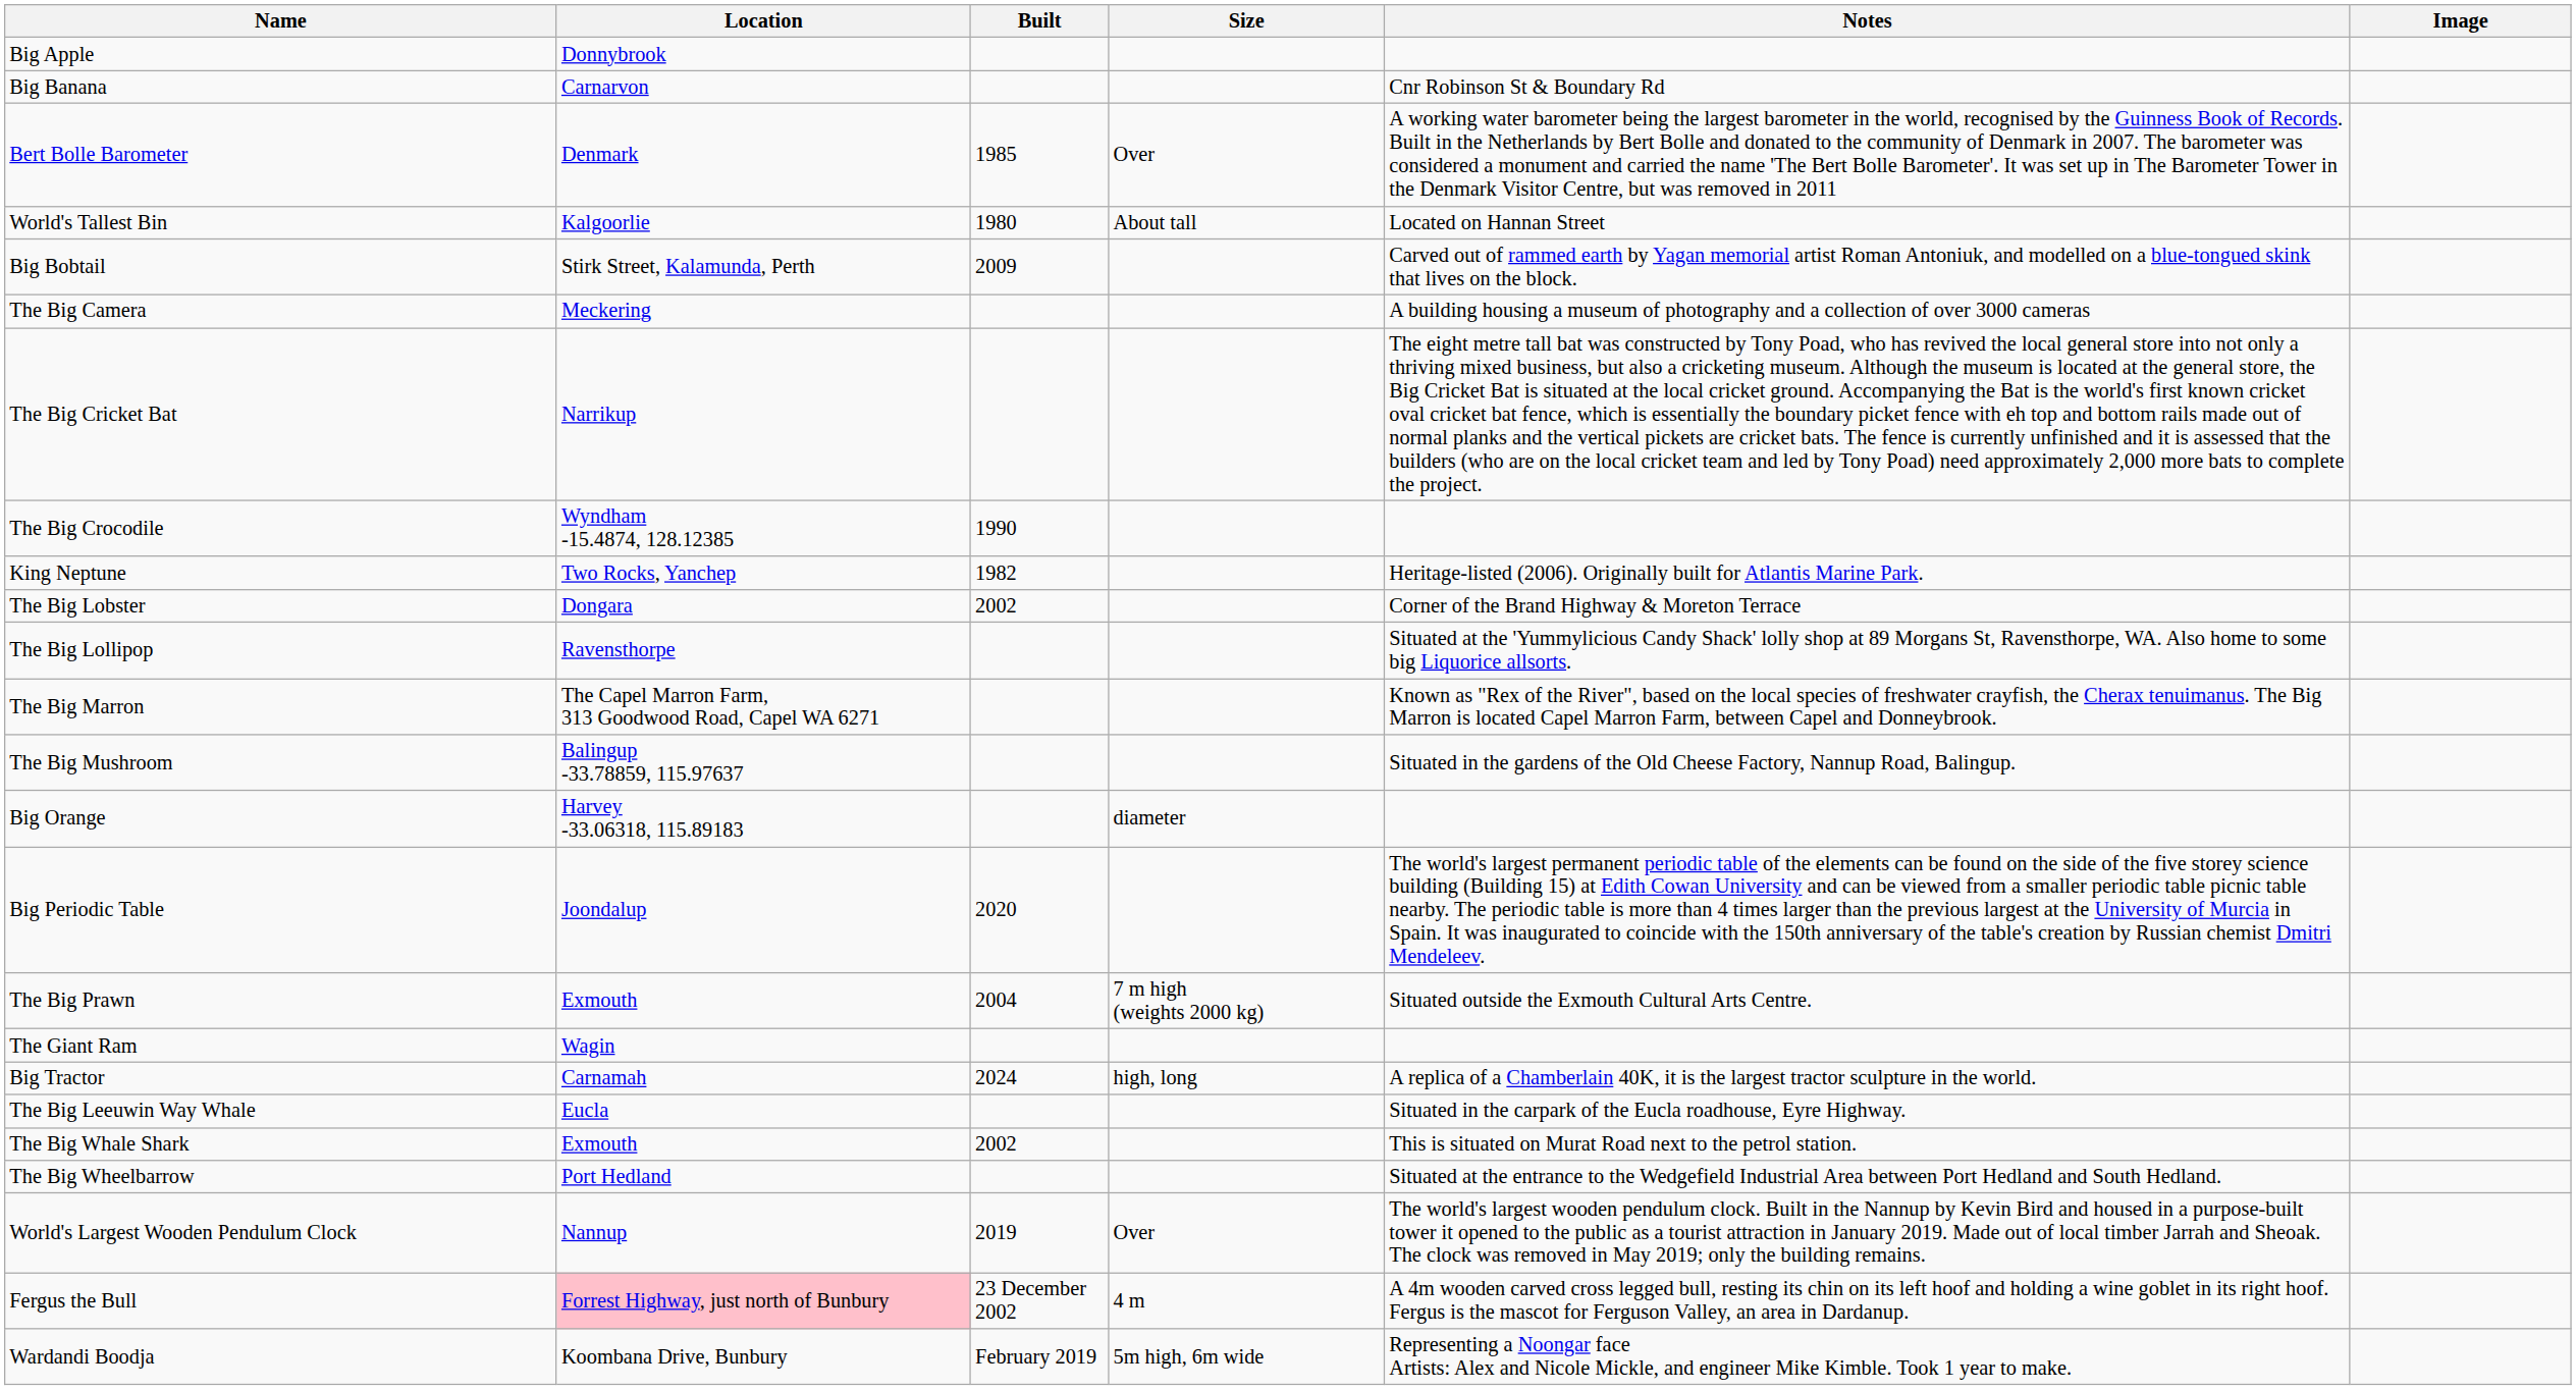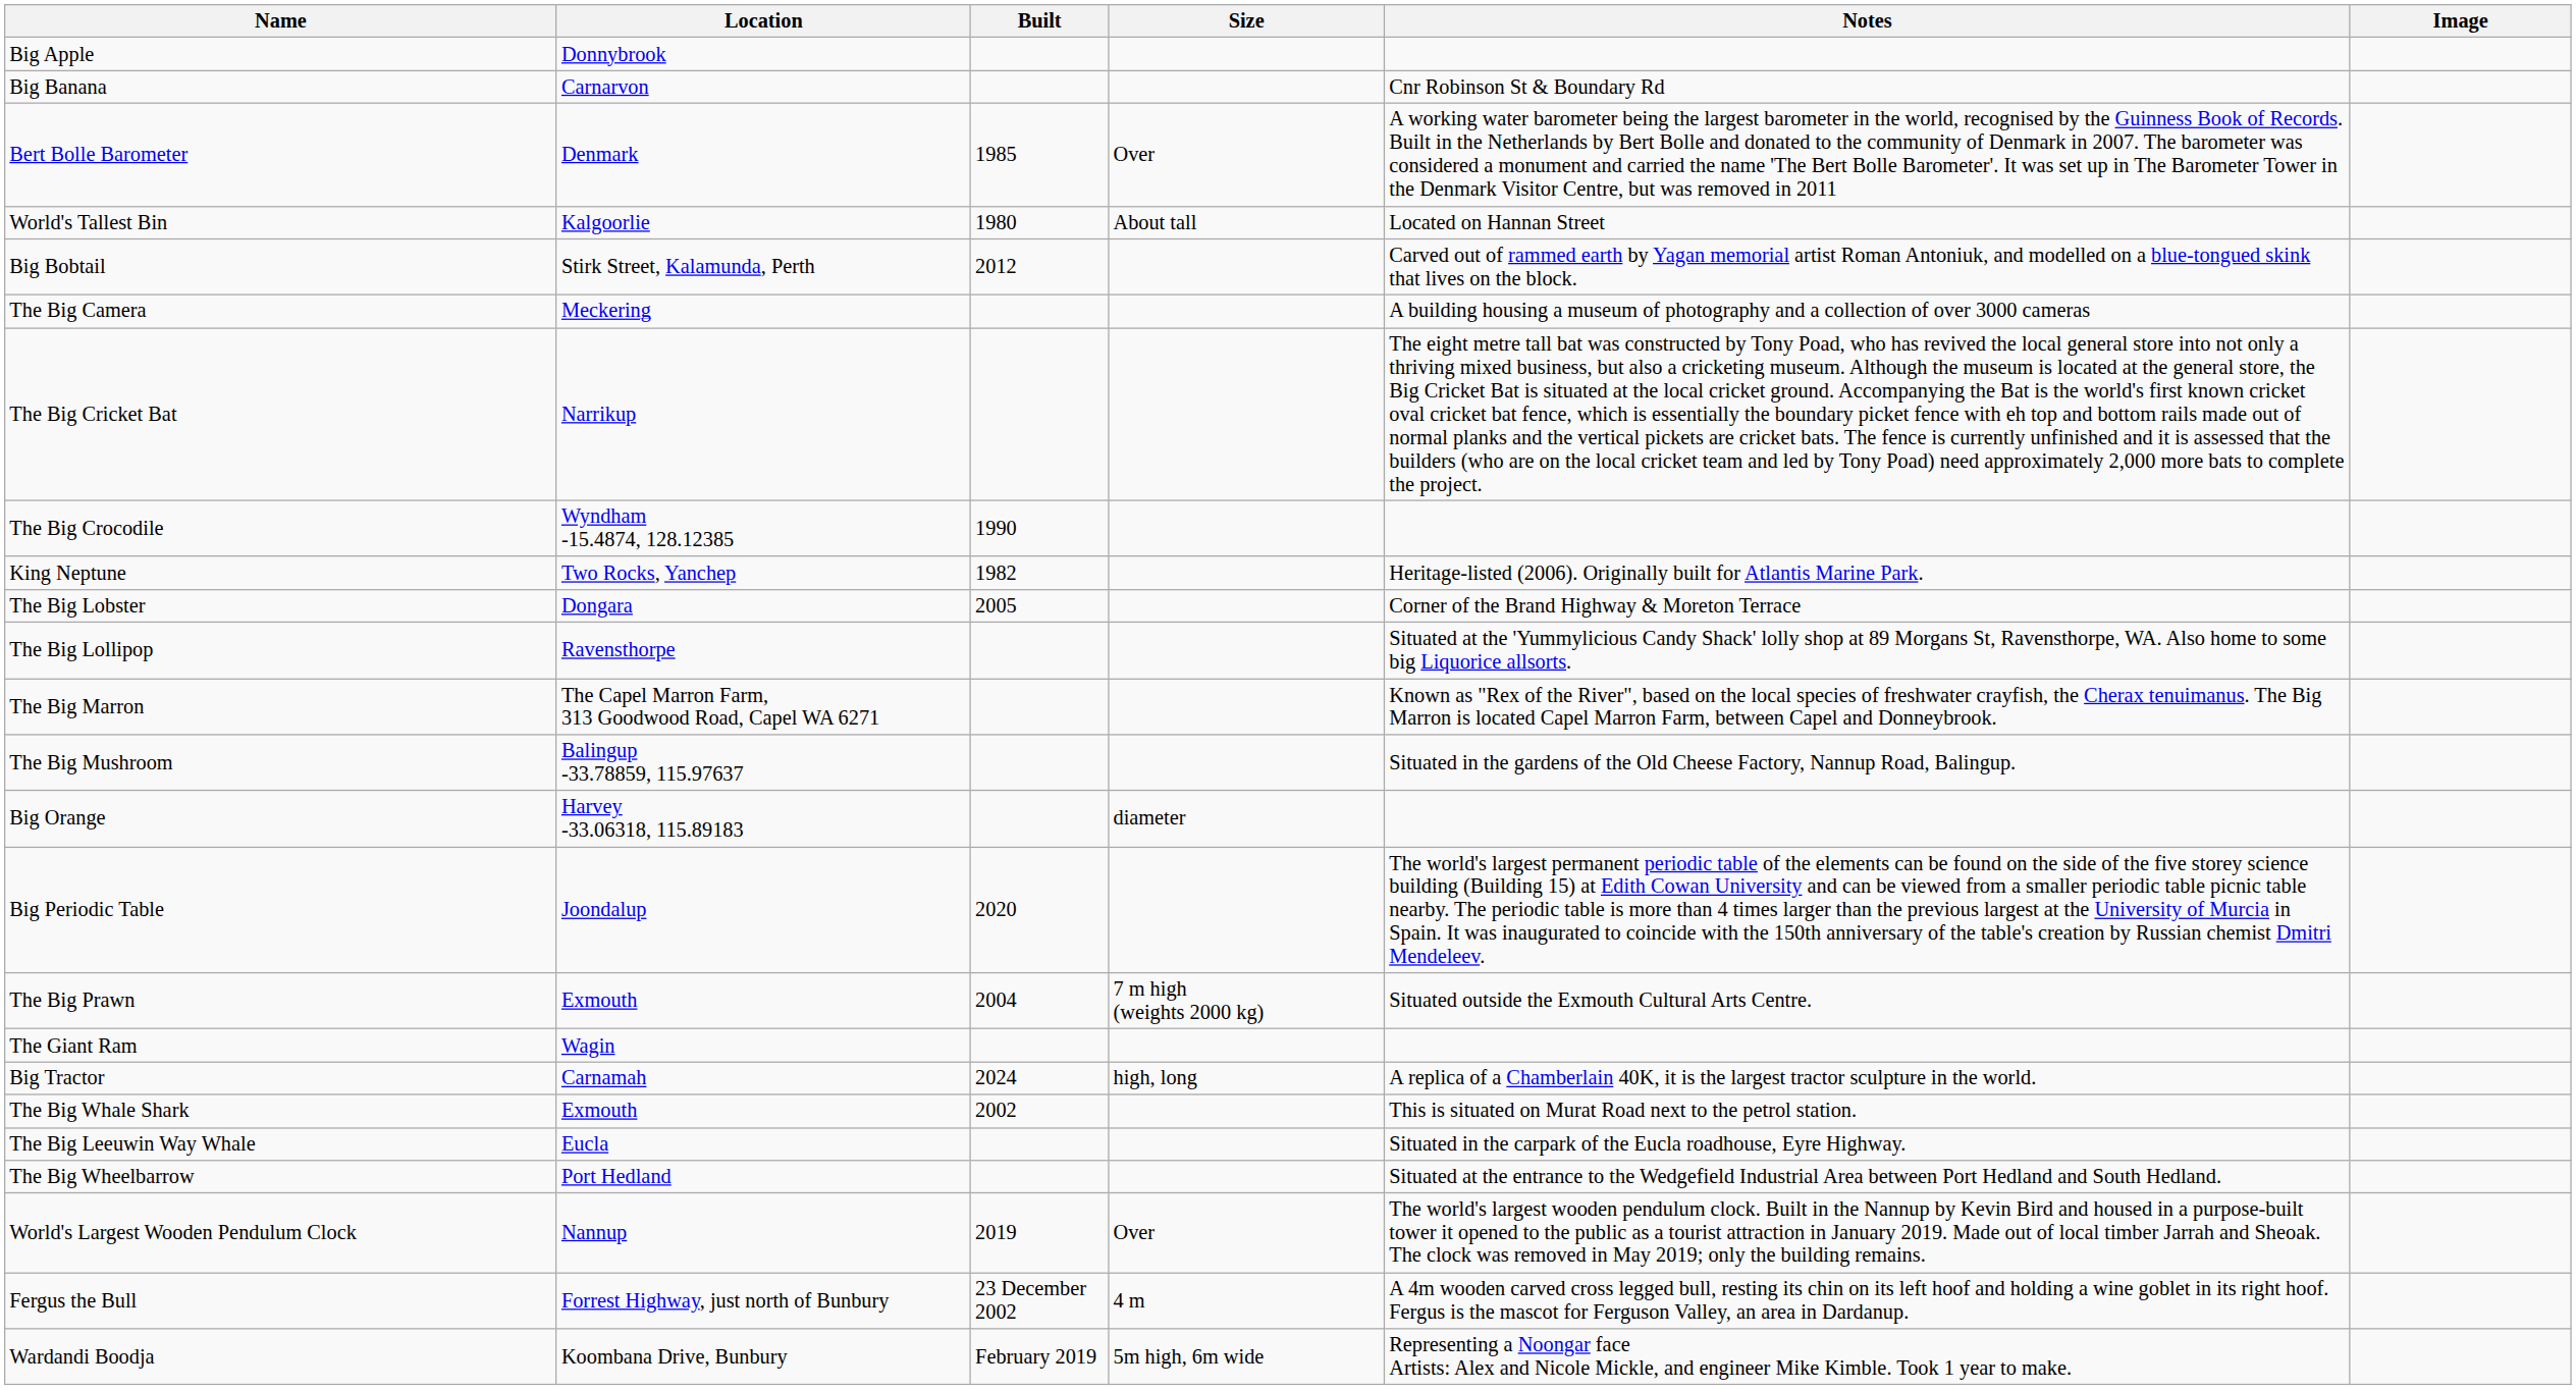 <table style="width:100%;" class="wikitable">
 <tr>
 <th style="width:20%;">Name</th>
 <th style="width:15%;">Location</th>
 <th style="width:5%;">Built</th>
 <th style="width:10%;">Size</th>
 <th style="width:35%;">Notes</th>
 <th style="width:8%;">Image</th>
 </tr>
 <tr>
 <td>Big Apple</td>
 <td><a href='#'>Donnybrook</a></td>
 <td></td>
 <td></td>
 <td></td>
 <td></td>
 </tr>
 <tr>
 <td>Big Banana</td>
 <td><a href='#'>Carnarvon</a></td>
 <td></td>
 <td></td>
 <td>Cnr Robinson St & Boundary Rd</td>
 <td></td>
 </tr>
 <tr>
 <td><a href='#'>Bert Bolle Barometer</a></td>
 <td><a href='#'>Denmark</a></td>
 <td>1985</td>
 <td>Over </td>
 <td>A working water barometer being the largest barometer in the world, recognised by the <a href='#'>Guinness Book of Records</a>. Built in the Netherlands by Bert Bolle and donated to the community of Denmark in 2007. The barometer was considered a monument and carried the name 'The Bert Bolle Barometer'. It was set up in The Barometer Tower in the Denmark Visitor Centre, but was removed in 2011</td>
 <td></td>
 </tr>
 <tr>
 <td>World's Tallest Bin</td>
 <td><a href='#'>Kalgoorlie</a></td>
 <td>1980</td>
 <td>About  tall</td>
 <td>Located on Hannan Street</td>
 <td></td>
 </tr>
 <tr>
 <td>Big Bobtail</td>
 <td>Stirk Street, <a href='#'>Kalamunda</a>, Perth</td>
-<td>2009</td>
+<td>2012</td>
 <td></td>
 <td>Carved out of <a href='#'>rammed earth</a> by <a href='#'>Yagan memorial</a> artist Roman Antoniuk, and modelled on a  <a href='#'>blue-tongued skink</a> that lives on the block.</td>
 <td></td>
 </tr>
 <tr>
 <td>The Big Camera</td>
 <td><a href='#'>Meckering</a><br></td>
 <td></td>
 <td></td>
 <td>A building housing a museum of photography and a collection of over 3000 cameras</td>
 <td></td>
 </tr>
 <tr>
 <td>The Big Cricket Bat</td>
 <td><a href='#'>Narrikup</a></td>
 <td></td>
 <td></td>
 <td>The eight metre tall bat was constructed by Tony Poad, who has revived the local general store into not only a thriving mixed business, but also a cricketing museum. Although the museum is located at the general store, the Big Cricket Bat is situated at the local cricket ground. Accompanying the Bat is the world's first known cricket oval cricket bat fence, which is essentially the boundary picket fence with eh top and bottom rails made out of normal planks and the vertical pickets are cricket bats. The fence is currently unfinished and it is assessed that the builders (who are on the local cricket team and led by Tony Poad) need approximately 2,000 more bats to complete the project.</td>
 <td></td>
 </tr>
 <tr>
 <td>The Big Crocodile</td>
 <td><a href='#'>Wyndham</a><br>-15.4874, 128.12385</td>
 <td>1990</td>
 <td></td>
 <td></td>
 <td></td>
 </tr>
 <tr>
 <td>King Neptune</td>
 <td><a href='#'>Two Rocks</a>, <a href='#'>Yanchep</a></td>
 <td>1982</td>
 <td></td>
 <td>Heritage-listed (2006). Originally built for <a href='#'>Atlantis Marine Park</a>.</td>
 <td></td>
 </tr>
 <tr>
 <td>The Big Lobster</td>
 <td><a href='#'>Dongara</a></td>
-<td>2002</td>
+<td>2005</td>
 <td></td>
 <td>Corner of the Brand Highway & Moreton Terrace</td>
 <td></td>
 </tr>
 <tr>
 <td>The Big Lollipop</td>
 <td><a href='#'>Ravensthorpe</a></td>
 <td></td>
 <td></td>
 <td>Situated at the 'Yummylicious Candy Shack' lolly shop at 89 Morgans St, Ravensthorpe, WA. Also home to some big <a href='#'>Liquorice allsorts</a>.</td>
 <td></td>
 </tr>
 <tr>
 <td>The Big Marron</td>
 <td>The Capel Marron Farm,<br>313 Goodwood Road, Capel WA 6271</td>
 <td></td>
 <td></td>
 <td>Known as "Rex of the River", based on the local species of freshwater crayfish, the <a href='#'>Cherax tenuimanus</a>. The Big Marron is located Capel Marron Farm, between Capel and Donneybrook.</td>
 <td></td>
 </tr>
 <tr>
 <td>The Big Mushroom</td>
 <td><a href='#'>Balingup</a><br>-33.78859, 115.97637</td>
 <td></td>
 <td></td>
 <td>Situated in the gardens of the Old Cheese Factory, Nannup Road, Balingup.</td>
 <td></td>
 </tr>
 <tr>
 <td>Big Orange</td>
 <td><a href='#'>Harvey</a><br>-33.06318, 115.89183</td>
 <td></td>
 <td> diameter</td>
 <td></td>
 <td></td>
 </tr>
 <tr>
 <td>Big Periodic Table</td>
 <td><a href='#'>Joondalup</a></td>
 <td>2020</td>
 <td></td>
 <td>The world's largest permanent <a href='#'>periodic table</a> of the elements can be found on the side of the five storey science building (Building 15) at <a href='#'>Edith Cowan University</a> and can be viewed from a smaller periodic table picnic table nearby. The periodic table is more than 4 times larger than the previous largest at the <a href='#'>University of Murcia</a> in Spain. It was inaugurated to coincide with the 150th anniversary of the table's creation by Russian chemist <a href='#'>Dmitri Mendeleev</a>.</td>
 <td></td>
 </tr>
 <tr>
 <td>The Big Prawn</td>
 <td><a href='#'>Exmouth</a></td>
 <td>2004</td>
 <td>7 m high<br>(weights 2000 kg)</td>
 <td>Situated outside the Exmouth Cultural Arts Centre.</td>
 <td></td>
 </tr>
 <tr>
 <td>The Giant Ram</td>
 <td><a href='#'>Wagin</a></td>
 <td></td>
 <td></td>
 <td></td>
 <td></td>
 </tr>
 <tr>
 <td>Big Tractor</td>
 <td><a href='#'>Carnamah</a></td>
 <td>2024</td>
 <td> high,  long</td>
 <td>A replica of a <a href='#'>Chamberlain</a> 40K, it is the largest tractor sculpture in the world.</td>
 <td></td>
 </tr>
 <tr>
+<td>The Big Whale Shark</td>
+<td><a href='#'>Exmouth</a></td>
+<td>2002</td>
+<td></td>
+<td>This is situated on Murat Road next to the petrol station.</td>
+<td></td>
+</tr>
+<tr>
 <td>The Big Leeuwin Way Whale</td>
 <td><a href='#'>Eucla</a></td>
 <td></td>
 <td></td>
 <td>Situated in the carpark of the Eucla roadhouse, Eyre Highway.</td>
-<td></td>
-</tr>
-<tr>
-<td>The Big Whale Shark</td>
-<td><a href='#'>Exmouth</a></td>
-<td>2002</td>
-<td></td>
-<td>This is situated on Murat Road next to the petrol station.</td>
 <td></td>
 </tr>
 <tr>
 <td>The Big Wheelbarrow</td>
 <td><a href='#'>Port Hedland</a></td>
 <td></td>
 <td></td>
 <td>Situated at the entrance to the Wedgefield Industrial Area between Port Hedland and South Hedland.</td>
 <td></td>
 </tr>
 <tr>
 <td>World's Largest Wooden Pendulum Clock</td>
 <td><a href='#'>Nannup</a></td>
 <td>2019</td>
 <td>Over </td>
 <td>The world's largest wooden pendulum clock. Built in the Nannup by Kevin Bird and housed in a purpose-built tower it opened to the public as a tourist attraction in January 2019. Made out of local timber Jarrah and Sheoak. The clock was removed in May 2019; only the building remains.</td>
 <td></td>
 </tr>
 <tr>
 <td>Fergus the Bull</td>
-<td style="background: pink;"><a href='#'>Forrest Highway</a>, just north of Bunbury</td>
+<td><a href='#'>Forrest Highway</a>, just north of Bunbury</td>
 <td>23 December 2002</td>
 <td>4 m</td>
 <td>A 4m wooden carved cross legged bull, resting its chin on its left hoof and holding a wine goblet in its right hoof. Fergus is the mascot for Ferguson Valley, an area in Dardanup.</td>
 <td></td>
 </tr>
 <tr>
 <td>Wardandi Boodja</td>
 <td>Koombana Drive, Bunbury</td>
 <td>February 2019</td>
 <td>5m high, 6m wide</td>
 <td>Representing a <a href='#'>Noongar</a> face<br>Artists: Alex and Nicole Mickle, and engineer Mike Kimble. Took 1 year to make.</td>
 <td></td>
 </tr>
 </table>
